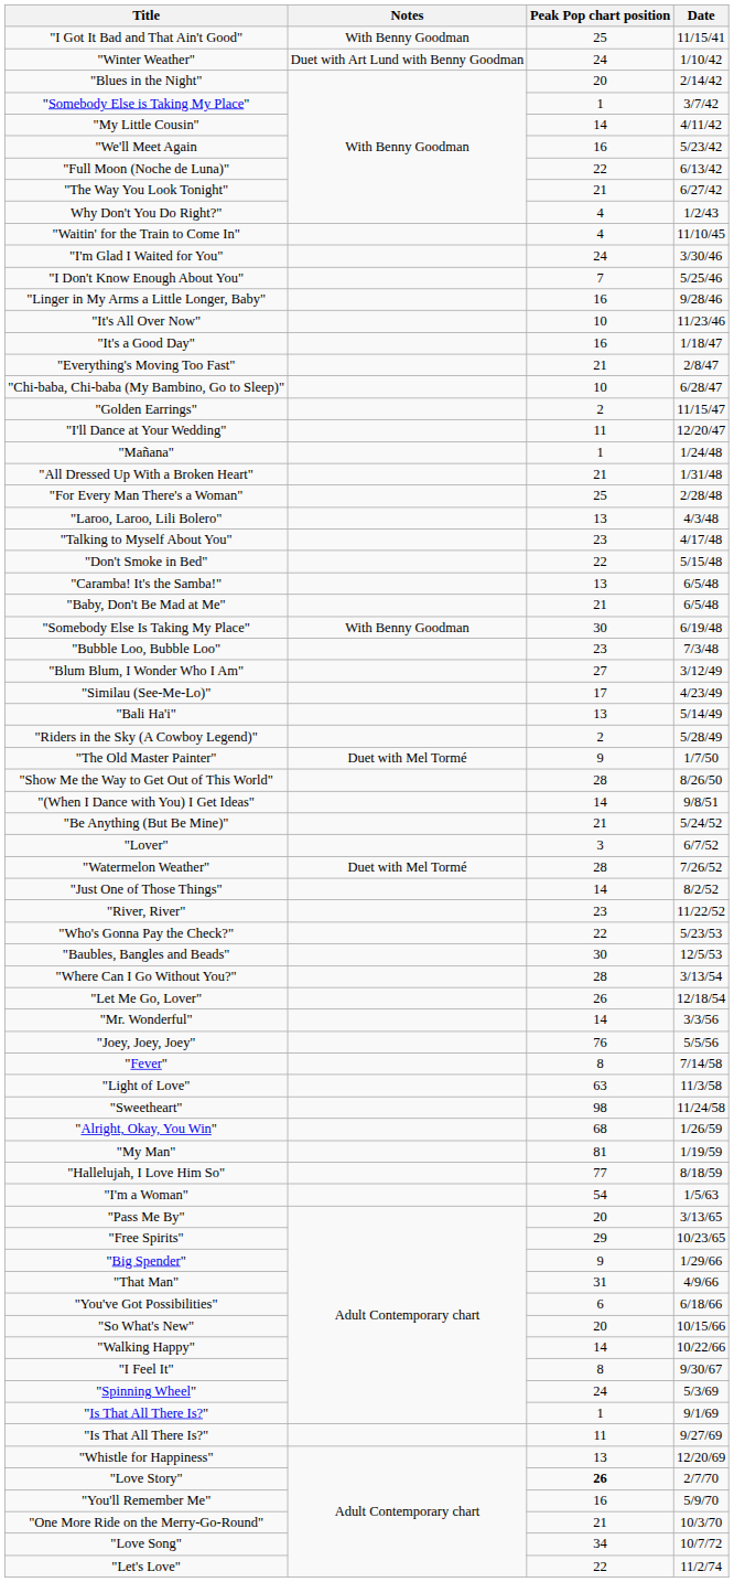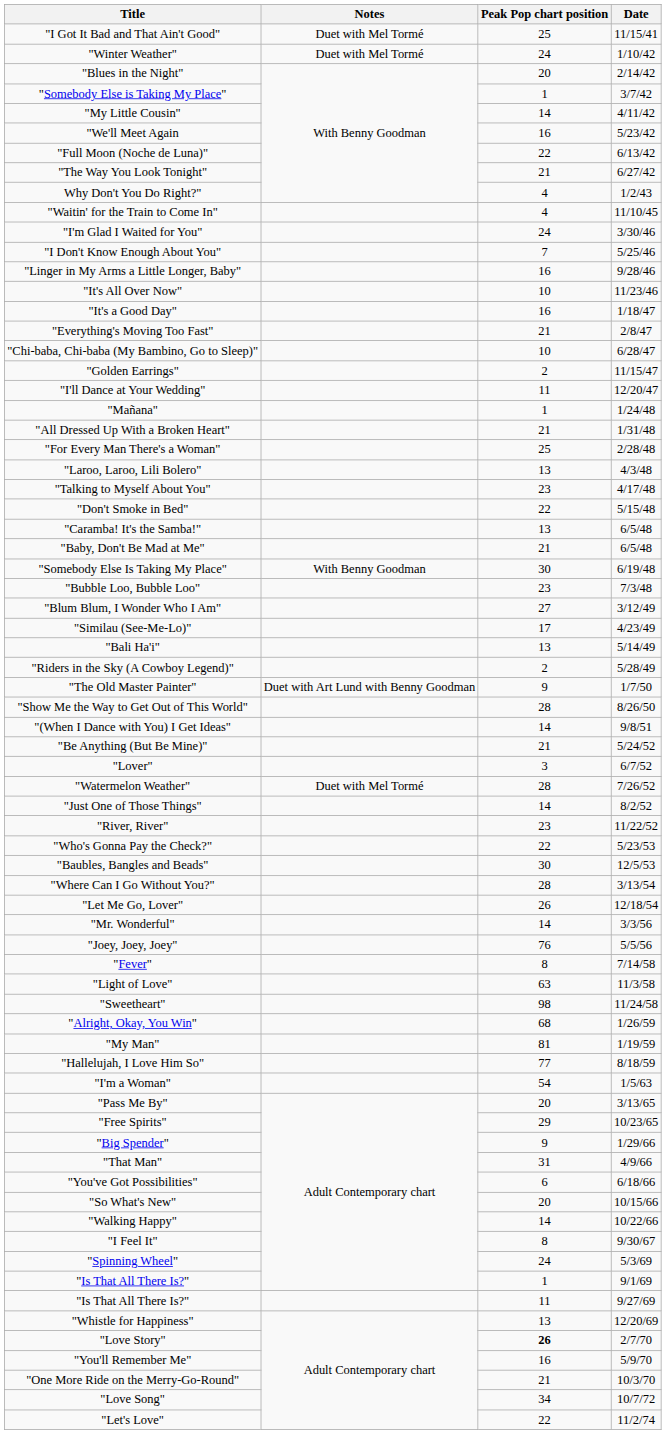 <table class="wikitable plainrowheaders" style="text-align:center;">
 <tr>
 <th>Title</th>
 <th>Notes</th>
 <th>Peak Pop chart position</th>
 <th>Date</th>
 </tr>
 <tr>
 <td>"I Got It Bad and That Ain't Good"</td>
-<td>With Benny Goodman</td>
+<td>Duet with Mel Tormé</td>
 <td>25</td>
 <td>11/15/41</td>
 </tr>
 <tr>
 <td>"Winter Weather"</td>
-<td>Duet with Art Lund with Benny Goodman</td>
+<td>Duet with Mel Tormé</td>
 <td>24</td>
 <td>1/10/42</td>
 </tr>
 <tr>
 <td>"Blues in the Night"</td>
 <td rowspan="7">With Benny Goodman</td>
 <td>20</td>
 <td>2/14/42</td>
 </tr>
 <tr>
 <td>"<a href='#'>Somebody Else is Taking My Place</a>"</td>
 <td>1</td>
 <td>3/7/42</td>
 </tr>
 <tr>
 <td>"My Little Cousin"</td>
 <td>14</td>
 <td>4/11/42</td>
 </tr>
 <tr>
 <td>"We'll Meet Again</td>
 <td>16</td>
 <td>5/23/42</td>
 </tr>
 <tr>
 <td>"Full Moon (Noche de Luna)"</td>
 <td>22</td>
 <td>6/13/42</td>
 </tr>
 <tr>
 <td>"The Way You Look Tonight"</td>
 <td>21</td>
 <td>6/27/42</td>
 </tr>
 <tr>
 <td>Why Don't You Do Right?"</td>
 <td>4</td>
 <td>1/2/43</td>
 </tr>
 <tr>
 <td>"Waitin' for the Train to Come In"</td>
 <td></td>
 <td>4</td>
 <td>11/10/45</td>
 </tr>
 <tr>
 <td>"I'm Glad I Waited for You"</td>
 <td></td>
 <td>24</td>
 <td>3/30/46</td>
 </tr>
 <tr>
 <td>"I Don't Know Enough About You"</td>
 <td></td>
 <td>7</td>
 <td>5/25/46</td>
 </tr>
 <tr>
 <td>"Linger in My Arms a Little Longer, Baby"</td>
 <td></td>
 <td>16</td>
 <td>9/28/46</td>
 </tr>
 <tr>
 <td>"It's All Over Now"</td>
 <td></td>
 <td>10</td>
 <td>11/23/46</td>
 </tr>
 <tr>
 <td>"It's a Good Day"</td>
 <td></td>
 <td>16</td>
 <td>1/18/47</td>
 </tr>
 <tr>
 <td>"Everything's Moving Too Fast"</td>
 <td></td>
 <td>21</td>
 <td>2/8/47</td>
 </tr>
 <tr>
 <td>"Chi-baba, Chi-baba (My Bambino, Go to Sleep)"</td>
 <td></td>
 <td>10</td>
 <td>6/28/47</td>
 </tr>
 <tr>
 <td>"Golden Earrings"</td>
 <td></td>
 <td>2</td>
 <td>11/15/47</td>
 </tr>
 <tr>
 <td>"I'll Dance at Your Wedding"</td>
 <td></td>
 <td>11</td>
 <td>12/20/47</td>
 </tr>
 <tr>
 <td>"Mañana"</td>
 <td></td>
 <td>1</td>
 <td>1/24/48</td>
 </tr>
 <tr>
 <td>"All Dressed Up With a Broken Heart"</td>
 <td></td>
 <td>21</td>
 <td>1/31/48</td>
 </tr>
 <tr>
 <td>"For Every Man There's a Woman"</td>
 <td></td>
 <td>25</td>
 <td>2/28/48</td>
 </tr>
 <tr>
 <td>"Laroo, Laroo, Lili Bolero"</td>
 <td></td>
 <td>13</td>
 <td>4/3/48</td>
 </tr>
 <tr>
 <td>"Talking to Myself About You"</td>
 <td></td>
 <td>23</td>
 <td>4/17/48</td>
 </tr>
 <tr>
 <td>"Don't Smoke in Bed"</td>
 <td></td>
 <td>22</td>
 <td>5/15/48</td>
 </tr>
 <tr>
 <td>"Caramba! It's the Samba!"</td>
 <td></td>
 <td>13</td>
 <td>6/5/48</td>
 </tr>
 <tr>
 <td>"Baby, Don't Be Mad at Me"</td>
 <td></td>
 <td>21</td>
 <td>6/5/48</td>
 </tr>
 <tr>
 <td>"Somebody Else Is Taking My Place"</td>
 <td>With Benny Goodman</td>
 <td>30</td>
 <td>6/19/48</td>
 </tr>
 <tr>
 <td>"Bubble Loo, Bubble Loo"</td>
 <td></td>
 <td>23</td>
 <td>7/3/48</td>
 </tr>
 <tr>
 <td>"Blum Blum, I Wonder Who I Am"</td>
 <td></td>
 <td>27</td>
 <td>3/12/49</td>
 </tr>
 <tr>
 <td>"Similau (See-Me-Lo)"</td>
 <td></td>
 <td>17</td>
 <td>4/23/49</td>
 </tr>
 <tr>
 <td>"Bali Ha'i"</td>
 <td></td>
 <td>13</td>
 <td>5/14/49</td>
 </tr>
 <tr>
 <td>"Riders in the Sky (A Cowboy Legend)"</td>
 <td></td>
 <td>2</td>
 <td>5/28/49</td>
 </tr>
 <tr>
 <td>"The Old Master Painter"</td>
-<td>Duet with Mel Tormé</td>
+<td>Duet with Art Lund with Benny Goodman</td>
 <td>9</td>
 <td>1/7/50</td>
 </tr>
 <tr>
 <td>"Show Me the Way to Get Out of This World"</td>
 <td></td>
 <td>28</td>
 <td>8/26/50</td>
 </tr>
 <tr>
 <td>"(When I Dance with You) I Get Ideas"</td>
 <td></td>
 <td>14</td>
 <td>9/8/51</td>
 </tr>
 <tr>
 <td>"Be Anything (But Be Mine)"</td>
 <td></td>
 <td>21</td>
 <td>5/24/52</td>
 </tr>
 <tr>
 <td>"Lover"</td>
 <td></td>
 <td>3</td>
 <td>6/7/52</td>
 </tr>
 <tr>
 <td>"Watermelon Weather"</td>
 <td>Duet with Mel Tormé</td>
 <td>28</td>
 <td>7/26/52</td>
 </tr>
 <tr>
 <td>"Just One of Those Things"</td>
 <td></td>
 <td>14</td>
 <td>8/2/52</td>
 </tr>
 <tr>
 <td>"River, River"</td>
 <td></td>
 <td>23</td>
 <td>11/22/52</td>
 </tr>
 <tr>
 <td>"Who's Gonna Pay the Check?"</td>
 <td></td>
 <td>22</td>
 <td>5/23/53</td>
 </tr>
 <tr>
 <td>"Baubles, Bangles and Beads"</td>
 <td></td>
 <td>30</td>
 <td>12/5/53</td>
 </tr>
 <tr>
 <td>"Where Can I Go Without You?"</td>
 <td></td>
 <td>28</td>
 <td>3/13/54</td>
 </tr>
 <tr>
 <td>"Let Me Go, Lover"</td>
 <td></td>
 <td>26</td>
 <td>12/18/54</td>
 </tr>
 <tr>
 <td>"Mr. Wonderful"</td>
 <td></td>
 <td>14</td>
 <td>3/3/56</td>
 </tr>
 <tr>
 <td>"Joey, Joey, Joey"</td>
 <td></td>
 <td>76</td>
 <td>5/5/56</td>
 </tr>
 <tr>
 <td>"<a href='#'>Fever</a>"</td>
 <td></td>
 <td>8</td>
 <td>7/14/58</td>
 </tr>
 <tr>
 <td>"Light of Love"</td>
 <td></td>
 <td>63</td>
 <td>11/3/58</td>
 </tr>
 <tr>
 <td>"Sweetheart"</td>
 <td></td>
 <td>98</td>
 <td>11/24/58</td>
 </tr>
 <tr>
 <td>"<a href='#'>Alright, Okay, You Win</a>"</td>
 <td></td>
 <td>68</td>
 <td>1/26/59</td>
 </tr>
 <tr>
 <td>"My Man"</td>
 <td></td>
 <td>81</td>
 <td>1/19/59</td>
 </tr>
 <tr>
 <td>"Hallelujah, I Love Him So"</td>
 <td></td>
 <td>77</td>
 <td>8/18/59</td>
 </tr>
 <tr>
 <td>"I'm a Woman"</td>
 <td></td>
 <td>54</td>
 <td>1/5/63</td>
 </tr>
 <tr>
 <td>"Pass Me By"</td>
 <td rowspan="10">Adult Contemporary chart</td>
 <td>20</td>
 <td>3/13/65</td>
 </tr>
 <tr>
 <td>"Free Spirits"</td>
 <td>29</td>
 <td>10/23/65</td>
 </tr>
 <tr>
 <td>"<a href='#'>Big Spender</a>"</td>
 <td>9</td>
 <td>1/29/66</td>
 </tr>
 <tr>
 <td>"That Man"</td>
 <td>31</td>
 <td>4/9/66</td>
 </tr>
 <tr>
 <td>"You've Got Possibilities"</td>
 <td>6</td>
 <td>6/18/66</td>
 </tr>
 <tr>
 <td>"So What's New"</td>
 <td>20</td>
 <td>10/15/66</td>
 </tr>
 <tr>
 <td>"Walking Happy"</td>
 <td>14</td>
 <td>10/22/66</td>
 </tr>
 <tr>
 <td>"I Feel It"</td>
 <td>8</td>
 <td>9/30/67</td>
 </tr>
 <tr>
 <td>"<a href='#'>Spinning Wheel</a>"</td>
 <td>24</td>
 <td>5/3/69</td>
 </tr>
 <tr>
 <td>"<a href='#'>Is That All There Is?</a>"</td>
 <td>1</td>
 <td>9/1/69</td>
 </tr>
 <tr>
 <td>"Is That All There Is?"</td>
 <td></td>
 <td>11</td>
 <td>9/27/69</td>
 </tr>
 <tr>
 <td>"Whistle for Happiness"</td>
 <td rowspan="6">Adult Contemporary chart</td>
 <td>13</td>
 <td>12/20/69</td>
 </tr>
 <tr>
 <td>"Love Story"</td>
 <td><strong>26</strong></td>
 <td>2/7/70</td>
 </tr>
 <tr>
 <td>"You'll Remember Me"</td>
 <td>16</td>
 <td>5/9/70</td>
 </tr>
 <tr>
 <td>"One More Ride on the Merry-Go-Round"</td>
 <td>21</td>
 <td>10/3/70</td>
 </tr>
 <tr>
 <td>"Love Song"</td>
 <td>34</td>
 <td>10/7/72</td>
 </tr>
 <tr>
 <td>"Let's Love"</td>
 <td>22</td>
 <td>11/2/74</td>
 </tr>
 </table>
